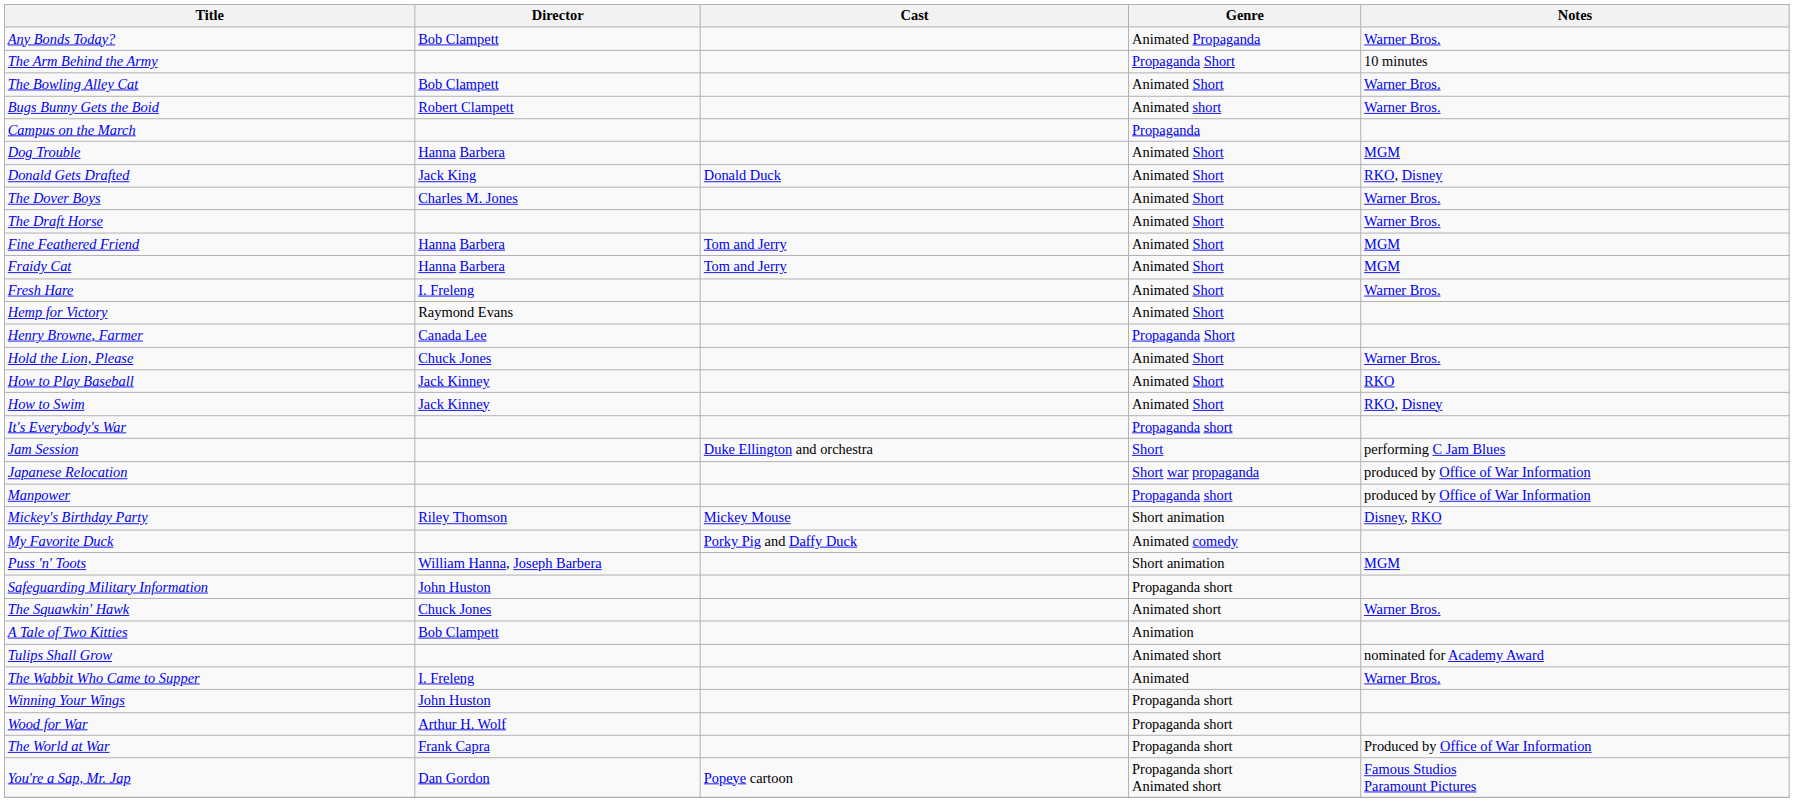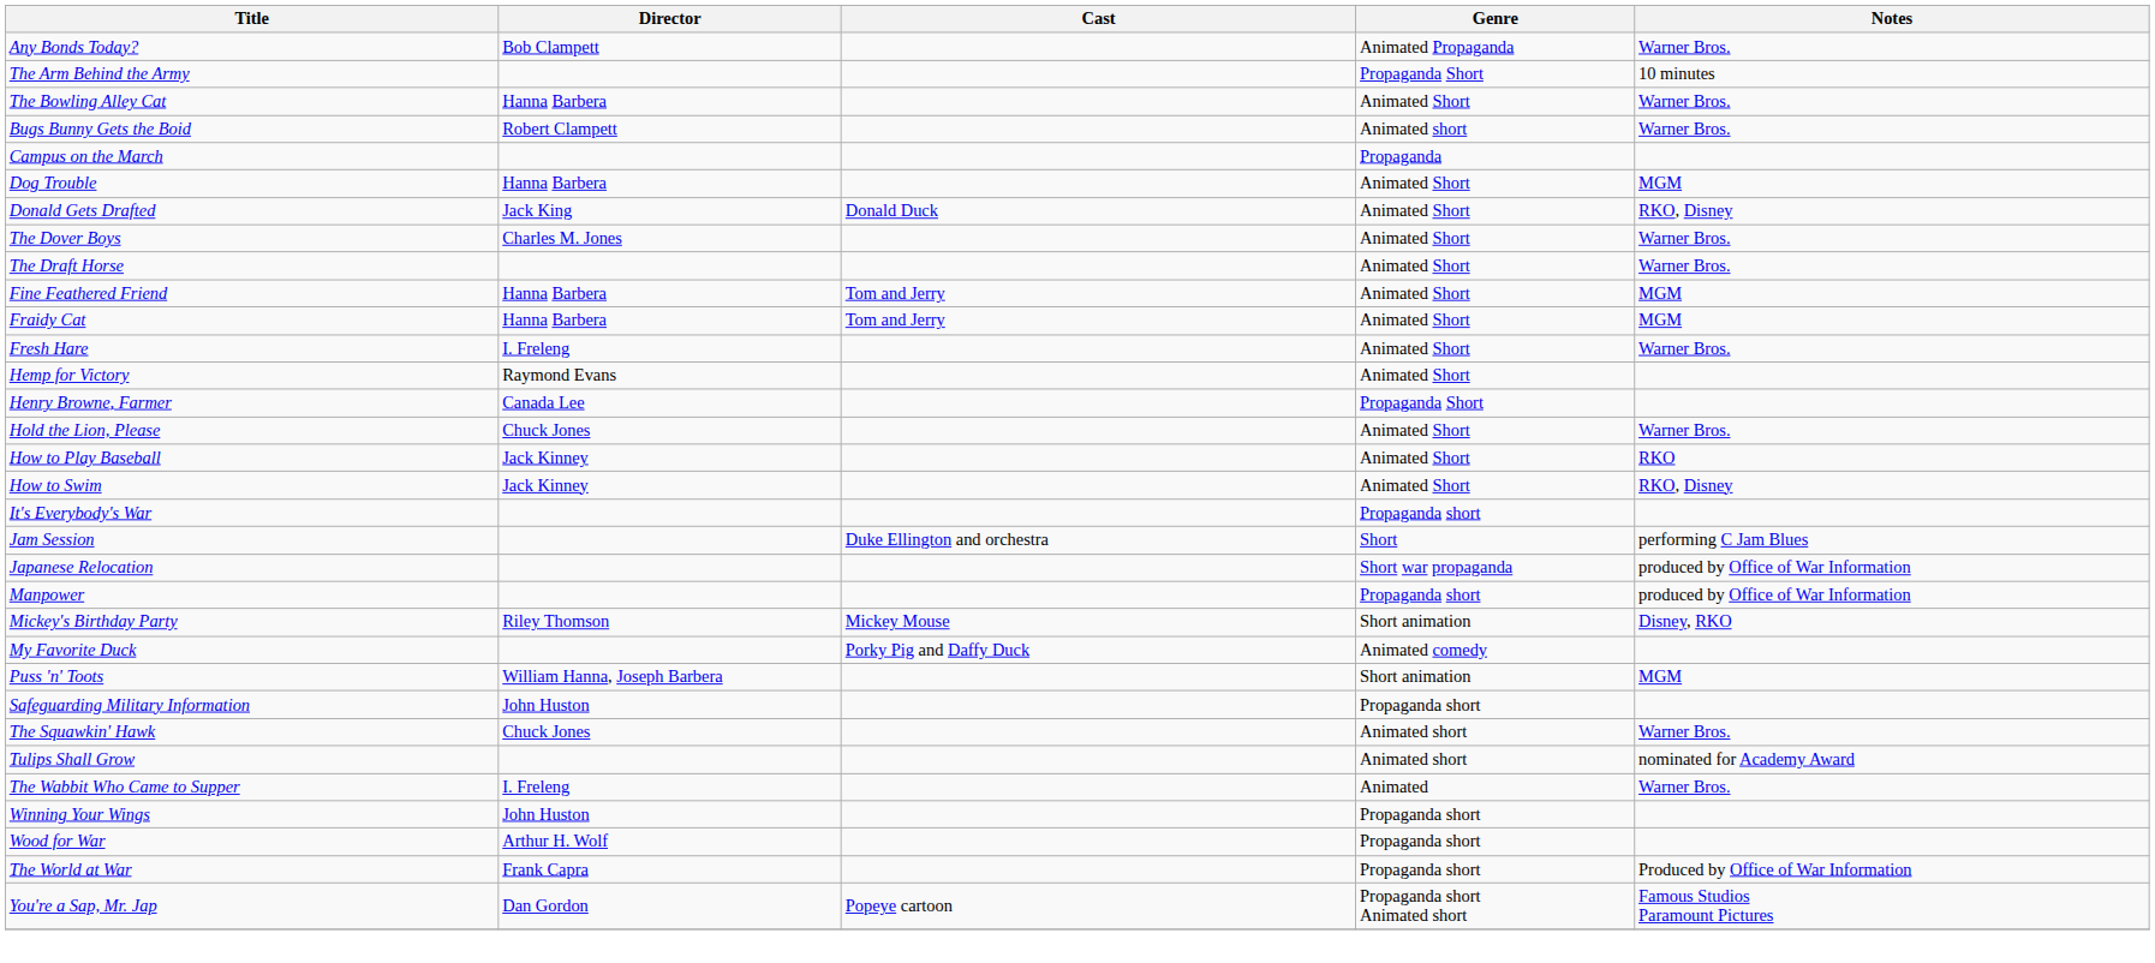 <table class="wikitable" style="width:100%;">
 <tr>
 <th style="width:23%;">Title</th>
 <th style="width:16%;">Director</th>
 <th style="width:24%;">Cast</th>
 <th style="width:13%;">Genre</th>
 <th style="width:24%;">Notes</th>
 </tr>
 <tr>
 <td><em><a href='#'>Any Bonds Today?</a></em></td>
 <td><a href='#'>Bob Clampett</a></td>
 <td></td>
 <td>Animated <a href='#'>Propaganda</a></td>
 <td><a href='#'>Warner Bros.</a></td>
 </tr>
 <tr>
 <td><em><a href='#'>The Arm Behind the Army</a></em></td>
 <td></td>
 <td></td>
 <td><a href='#'>Propaganda</a> <a href='#'>Short</a></td>
 <td>10 minutes</td>
 </tr>
 <tr>
 <td><em><a href='#'>The Bowling Alley Cat</a></em></td>
-<td><a href='#'>Bob Clampett</a></td>
+<td><a href='#'>Hanna</a> <a href='#'>Barbera</a></td>
 <td></td>
 <td>Animated <a href='#'>Short</a></td>
 <td><a href='#'>Warner Bros.</a></td>
 </tr>
 <tr>
 <td><em><a href='#'>Bugs Bunny Gets the Boid</a></em></td>
 <td><a href='#'>Robert Clampett</a></td>
 <td></td>
 <td>Animated <a href='#'>short</a></td>
 <td><a href='#'>Warner Bros.</a></td>
 </tr>
 <tr>
 <td><em><a href='#'>Campus on the March</a></em></td>
 <td></td>
 <td></td>
 <td><a href='#'>Propaganda</a></td>
 <td></td>
 </tr>
 <tr>
 <td><em><a href='#'>Dog Trouble</a></em></td>
 <td><a href='#'>Hanna</a> <a href='#'>Barbera</a></td>
 <td></td>
 <td>Animated <a href='#'>Short</a></td>
 <td><a href='#'>MGM</a></td>
 </tr>
 <tr>
 <td><em><a href='#'>Donald Gets Drafted</a></em></td>
 <td><a href='#'>Jack King</a></td>
 <td><a href='#'>Donald Duck</a></td>
 <td>Animated <a href='#'>Short</a></td>
 <td><a href='#'>RKO</a>, <a href='#'>Disney</a></td>
 </tr>
 <tr>
 <td><em><a href='#'>The Dover Boys</a></em></td>
 <td><a href='#'>Charles M. Jones</a></td>
 <td></td>
 <td>Animated <a href='#'>Short</a></td>
 <td><a href='#'>Warner Bros.</a></td>
 </tr>
 <tr>
 <td><em><a href='#'>The Draft Horse</a></em></td>
 <td></td>
 <td></td>
 <td>Animated <a href='#'>Short</a></td>
 <td><a href='#'>Warner Bros.</a></td>
 </tr>
 <tr>
 <td><em><a href='#'>Fine Feathered Friend</a></em></td>
 <td><a href='#'>Hanna</a> <a href='#'>Barbera</a></td>
 <td><a href='#'>Tom and Jerry</a></td>
 <td>Animated <a href='#'>Short</a></td>
 <td><a href='#'>MGM</a></td>
 </tr>
 <tr>
 <td><em><a href='#'>Fraidy Cat</a></em></td>
 <td><a href='#'>Hanna</a> <a href='#'>Barbera</a></td>
 <td><a href='#'>Tom and Jerry</a></td>
 <td>Animated <a href='#'>Short</a></td>
 <td><a href='#'>MGM</a></td>
 </tr>
 <tr>
 <td><em><a href='#'>Fresh Hare</a></em></td>
 <td><a href='#'>I. Freleng</a></td>
 <td></td>
 <td>Animated <a href='#'>Short</a></td>
 <td><a href='#'>Warner Bros.</a></td>
 </tr>
 <tr>
 <td><em><a href='#'>Hemp for Victory</a></em></td>
 <td>Raymond Evans</td>
 <td></td>
 <td>Animated <a href='#'>Short</a></td>
 <td></td>
 </tr>
 <tr>
 <td><em><a href='#'>Henry Browne, Farmer</a></em></td>
 <td><a href='#'>Canada Lee</a></td>
 <td></td>
 <td><a href='#'>Propaganda</a> <a href='#'>Short</a></td>
 <td></td>
 </tr>
 <tr>
 <td><em><a href='#'>Hold the Lion, Please</a></em></td>
 <td><a href='#'>Chuck Jones</a></td>
 <td></td>
 <td>Animated <a href='#'>Short</a></td>
 <td><a href='#'>Warner Bros.</a></td>
 </tr>
 <tr>
 <td><em><a href='#'>How to Play Baseball</a></em></td>
 <td><a href='#'>Jack Kinney</a></td>
 <td></td>
 <td>Animated <a href='#'>Short</a></td>
 <td><a href='#'>RKO</a></td>
 </tr>
 <tr>
 <td><em><a href='#'>How to Swim</a></em></td>
 <td><a href='#'>Jack Kinney</a></td>
 <td></td>
 <td>Animated <a href='#'>Short</a></td>
 <td><a href='#'>RKO</a>, <a href='#'>Disney</a></td>
 </tr>
 <tr>
 <td><em><a href='#'>It's Everybody's War</a></em></td>
 <td></td>
 <td></td>
 <td><a href='#'>Propaganda</a> <a href='#'>short</a></td>
 <td></td>
 </tr>
 <tr>
 <td><em><a href='#'>Jam Session</a></em></td>
 <td></td>
 <td><a href='#'>Duke Ellington</a> and orchestra</td>
 <td><a href='#'>Short</a></td>
 <td>performing <a href='#'>C Jam Blues</a></td>
 </tr>
 <tr>
 <td><em><a href='#'>Japanese Relocation</a></em></td>
 <td></td>
 <td></td>
 <td><a href='#'>Short</a> <a href='#'>war</a> <a href='#'>propaganda</a></td>
 <td>produced by <a href='#'>Office of War Information</a></td>
 </tr>
 <tr>
 <td><em><a href='#'>Manpower</a></em></td>
 <td></td>
 <td></td>
 <td><a href='#'>Propaganda</a> <a href='#'>short</a></td>
 <td>produced by <a href='#'>Office of War Information</a></td>
 </tr>
 <tr>
 <td><em><a href='#'>Mickey's Birthday Party</a></em></td>
 <td><a href='#'>Riley Thomson</a></td>
 <td><a href='#'>Mickey Mouse</a></td>
 <td>Short animation</td>
 <td><a href='#'>Disney</a>, <a href='#'>RKO</a></td>
 </tr>
 <tr>
 <td><em><a href='#'>My Favorite Duck</a></em></td>
 <td></td>
 <td><a href='#'>Porky Pig</a> and <a href='#'>Daffy Duck</a></td>
 <td>Animated <a href='#'>comedy</a></td>
 <td></td>
 </tr>
 <tr>
 <td><em><a href='#'>Puss 'n' Toots</a></em></td>
 <td><a href='#'>William Hanna</a>, <a href='#'>Joseph Barbera</a></td>
 <td></td>
 <td>Short animation</td>
 <td><a href='#'>MGM</a></td>
 </tr>
 <tr>
 <td><em><a href='#'>Safeguarding Military Information</a></em></td>
 <td><a href='#'>John Huston</a></td>
 <td></td>
 <td>Propaganda short</td>
 <td></td>
 </tr>
 <tr>
 <td><em><a href='#'>The Squawkin' Hawk</a></em></td>
 <td><a href='#'>Chuck Jones</a></td>
 <td></td>
 <td>Animated short</td>
 <td><a href='#'>Warner Bros.</a></td>
 </tr>
 <tr>
-<td><em><a href='#'>A Tale of Two Kitties</a></em></td>
-<td><a href='#'>Bob Clampett</a></td>
-<td></td>
-<td>Animation</td>
-<td></td>
-</tr>
-<tr>
 <td><em><a href='#'>Tulips Shall Grow</a></em></td>
 <td></td>
 <td></td>
 <td>Animated short</td>
 <td>nominated for <a href='#'>Academy Award</a></td>
 </tr>
 <tr>
 <td><em><a href='#'>The Wabbit Who Came to Supper</a></em></td>
 <td><a href='#'>I. Freleng</a></td>
 <td></td>
 <td>Animated</td>
 <td><a href='#'>Warner Bros.</a></td>
 </tr>
 <tr>
 <td><em><a href='#'>Winning Your Wings</a></em></td>
 <td><a href='#'>John Huston</a></td>
 <td></td>
 <td>Propaganda short</td>
 <td></td>
 </tr>
 <tr>
 <td><em><a href='#'>Wood for War</a></em></td>
 <td><a href='#'>Arthur H. Wolf</a></td>
 <td></td>
 <td>Propaganda short</td>
 <td></td>
 </tr>
 <tr>
 <td><em><a href='#'>The World at War</a></em></td>
 <td><a href='#'>Frank Capra</a></td>
 <td></td>
 <td>Propaganda short</td>
 <td>Produced by <a href='#'>Office of War Information</a></td>
 </tr>
 <tr>
 <td><em><a href='#'>You're a Sap, Mr. Jap</a></em></td>
 <td><a href='#'>Dan Gordon</a></td>
 <td><a href='#'>Popeye</a> cartoon</td>
 <td>Propaganda short<br>Animated short</td>
 <td><a href='#'>Famous Studios</a><br><a href='#'>Paramount Pictures</a></td>
 </tr>
 <tr>
 </tr>
 </table>
